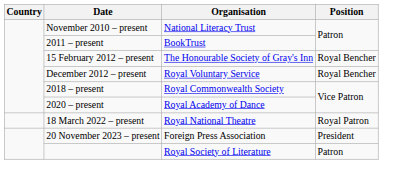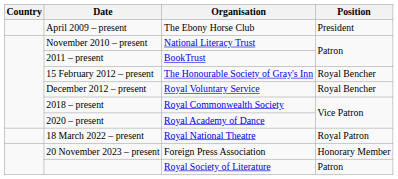 <table class="wikitable" style="margin:0.5em 1em 0.5em 0; border:1px #005566 solid; border-collapse:collapse;">
 <tr>
 <th>Country</th>
 <th>Date</th>
 <th>Organisation</th>
 <th>Position</th>
+</tr>
+<tr>
+<td></td>
+<td>April 2009 – present</td>
+<td>The Ebony Horse Club</td>
+<td>President</td>
 </tr>
 <tr>
 <td rowspan="6"></td>
 <td>November 2010 – present</td>
 <td><a href='#'>National Literacy Trust</a></td>
 <td rowspan="2">Patron</td>
 </tr>
 <tr>
 <td>2011 – present</td>
 <td><a href='#'>BookTrust</a></td>
 </tr>
 <tr>
 <td>15 February 2012 – present</td>
 <td><a href='#'>The Honourable Society of Gray's Inn</a></td>
 <td>Royal Bencher</td>
 </tr>
 <tr>
 <td>December 2012 – present</td>
 <td><a href='#'>Royal Voluntary Service</a></td>
 <td>Royal Bencher</td>
 </tr>
 <tr>
 <td>2018 – present</td>
 <td><a href='#'>Royal Commonwealth Society</a></td>
 <td rowspan="2">Vice Patron</td>
 </tr>
 <tr>
 <td>2020 – present</td>
 <td><a href='#'>Royal Academy of Dance</a></td>
 </tr>
 <tr>
 <td></td>
 <td>18 March 2022 – present</td>
 <td><a href='#'>Royal National Theatre</a></td>
 <td>Royal Patron</td>
 </tr>
 <tr>
 <td rowspan="2"></td>
 <td>20 November 2023 – present</td>
 <td>Foreign Press Association</td>
-<td>President</td>
+<td>Honorary Member</td>
 </tr>
 <tr>
 <td></td>
 <td><a href='#'>Royal Society of Literature</a></td>
 <td>Patron</td>
 </tr>
 </table>
